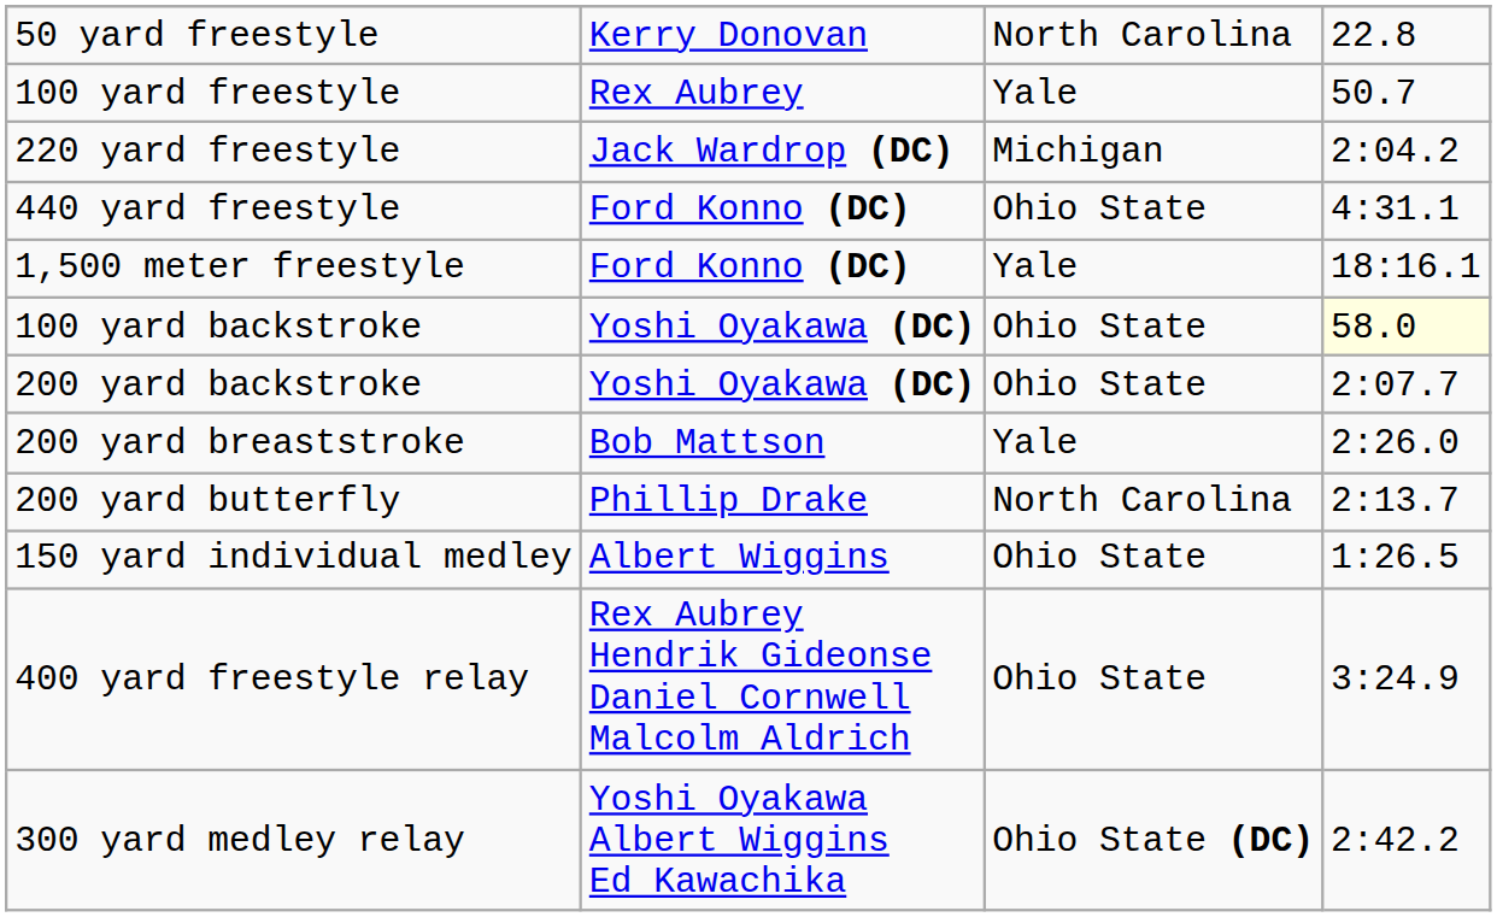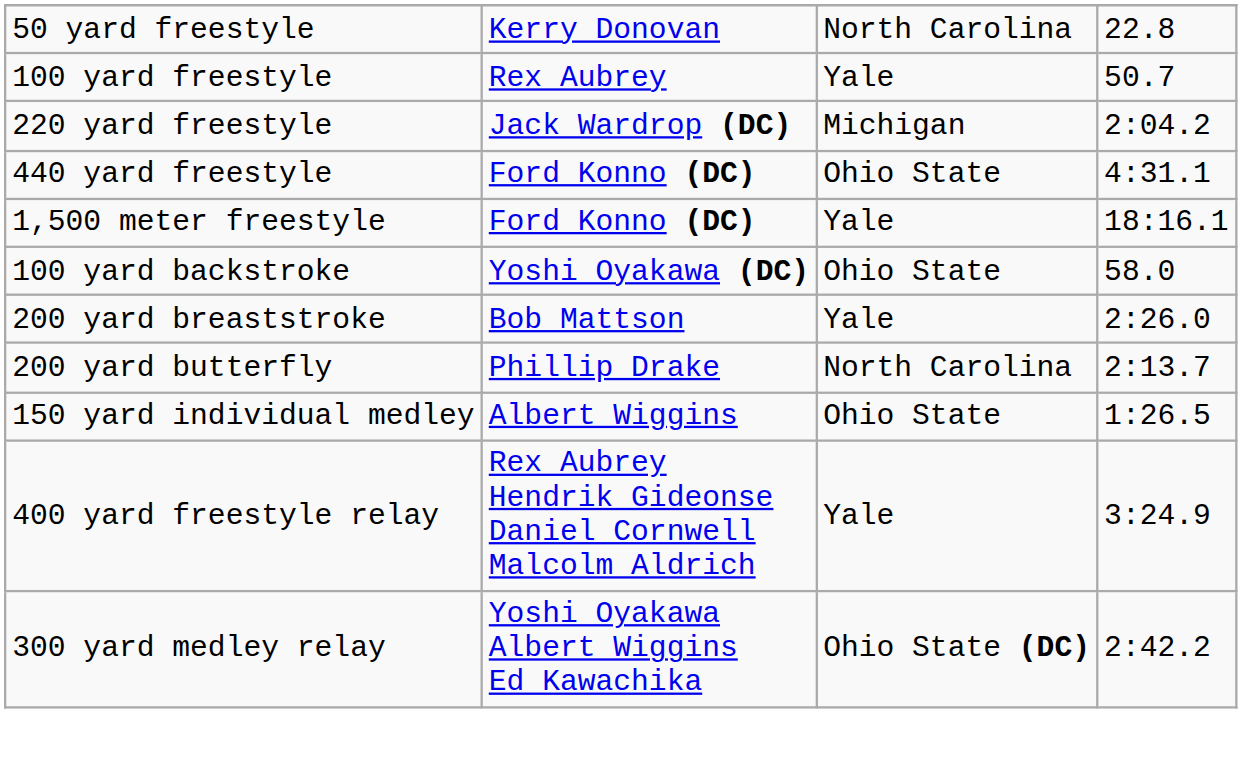 <table class="wikitable sortable" style="text-align:left">
 <tr>
 </tr>
 <tr>
 <td>50 yard freestyle</td>
 <td><a href='#'>Kerry Donovan</a></td>
 <td>North Carolina</td>
 <td>22.8</td>
 </tr>
 <tr>
 <td>100 yard freestyle</td>
 <td> <a href='#'>Rex Aubrey</a></td>
 <td>Yale</td>
 <td>50.7</td>
 </tr>
 <tr>
 <td>220 yard freestyle</td>
 <td>  <a href='#'>Jack Wardrop</a> <strong>(DC)</strong></td>
 <td>Michigan</td>
 <td>2:04.2</td>
 </tr>
 <tr>
 <td>440 yard freestyle</td>
 <td><a href='#'>Ford Konno</a> <strong>(DC)</strong></td>
 <td>Ohio State</td>
 <td>4:31.1</td>
 </tr>
 <tr>
 <td>1,500 meter freestyle</td>
 <td><a href='#'>Ford Konno</a> <strong>(DC)</strong></td>
 <td>Yale</td>
 <td>18:16.1</td>
 </tr>
 <tr>
 <td>100 yard backstroke</td>
 <td><a href='#'>Yoshi Oyakawa</a> <strong>(DC)</strong></td>
 <td>Ohio State</td>
-<td style="background: lightyellow;">58.0</td>
-</tr>
-<tr>
-<td>200 yard backstroke</td>
-<td><a href='#'>Yoshi Oyakawa</a> <strong>(DC)</strong></td>
-<td>Ohio State</td>
-<td>2:07.7</td>
+<td>58.0</td>
 </tr>
 <tr>
 <td>200 yard breaststroke</td>
 <td><a href='#'>Bob Mattson</a></td>
 <td>Yale</td>
 <td>2:26.0</td>
 </tr>
 <tr>
 <td>200 yard butterfly</td>
 <td><a href='#'>Phillip Drake</a></td>
 <td>North Carolina</td>
 <td>2:13.7</td>
 </tr>
 <tr>
 <td>150 yard individual medley</td>
 <td><a href='#'>Albert Wiggins</a></td>
 <td>Ohio State</td>
 <td>1:26.5</td>
 </tr>
 <tr>
 <td>400 yard freestyle relay</td>
 <td> <a href='#'>Rex Aubrey</a><br><a href='#'>Hendrik Gideonse</a><br><a href='#'>Daniel Cornwell</a><br><a href='#'>Malcolm Aldrich</a></td>
-<td>Ohio State</td>
+<td>Yale</td>
 <td>3:24.9</td>
 </tr>
 <tr>
 <td>300 yard medley relay</td>
 <td><a href='#'>Yoshi Oyakawa</a><br><a href='#'>Albert Wiggins</a><br><a href='#'>Ed Kawachika</a></td>
 <td>Ohio State <strong>(DC)</strong></td>
 <td>2:42.2</td>
 </tr>
 </table>
